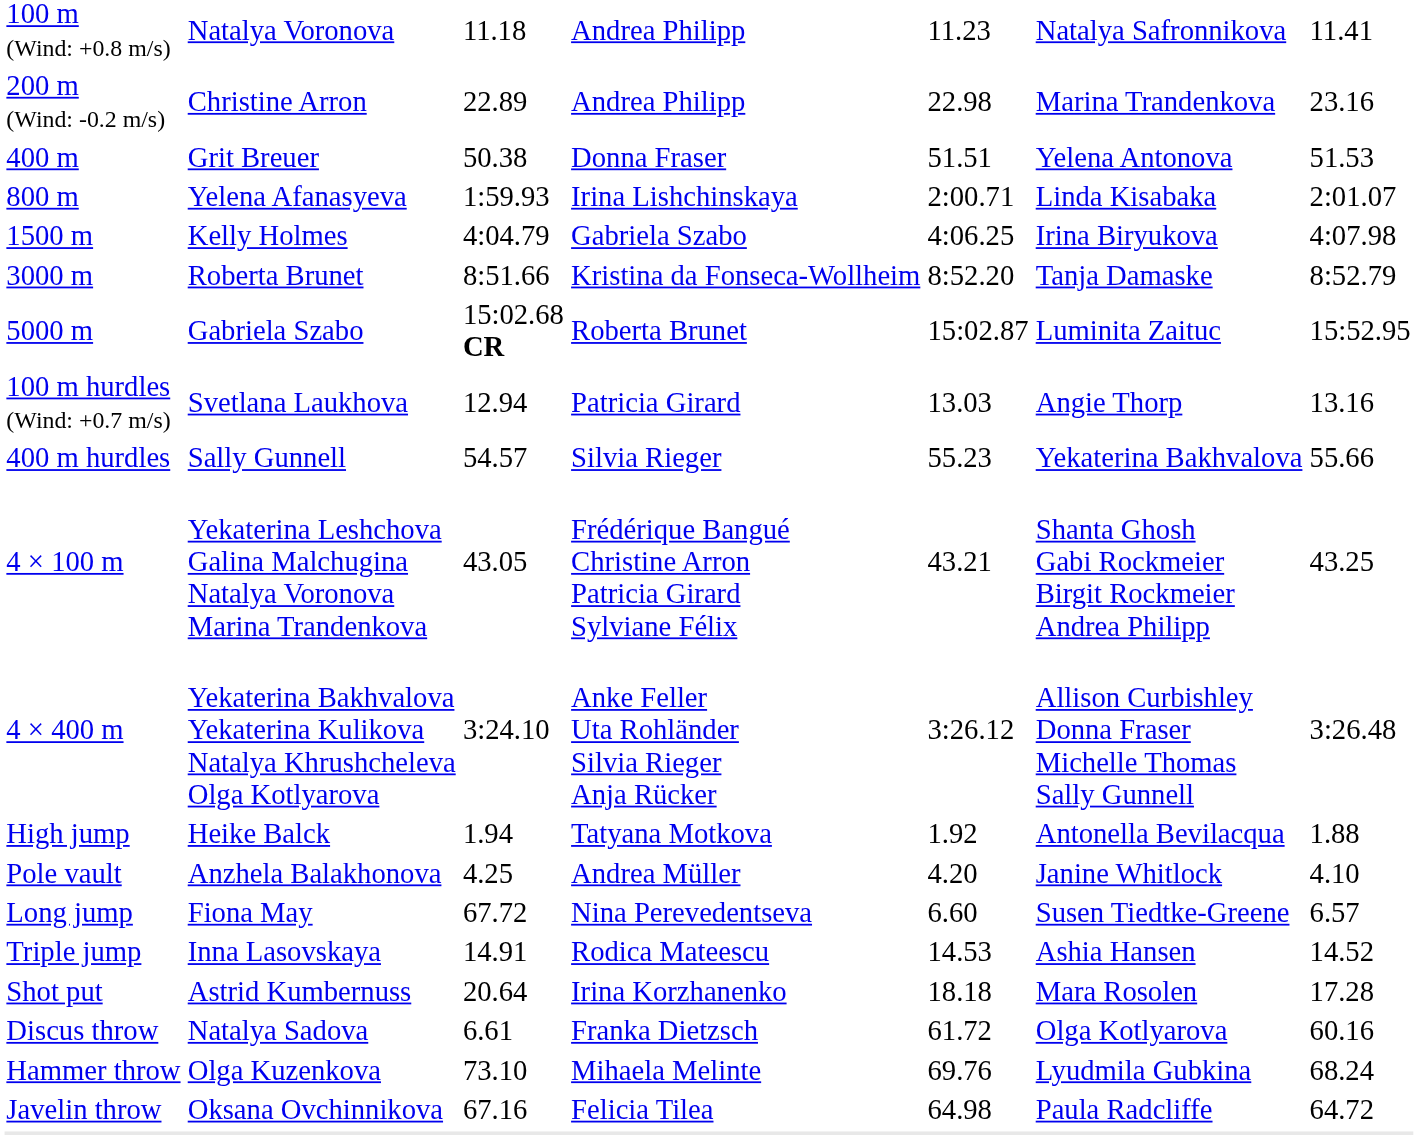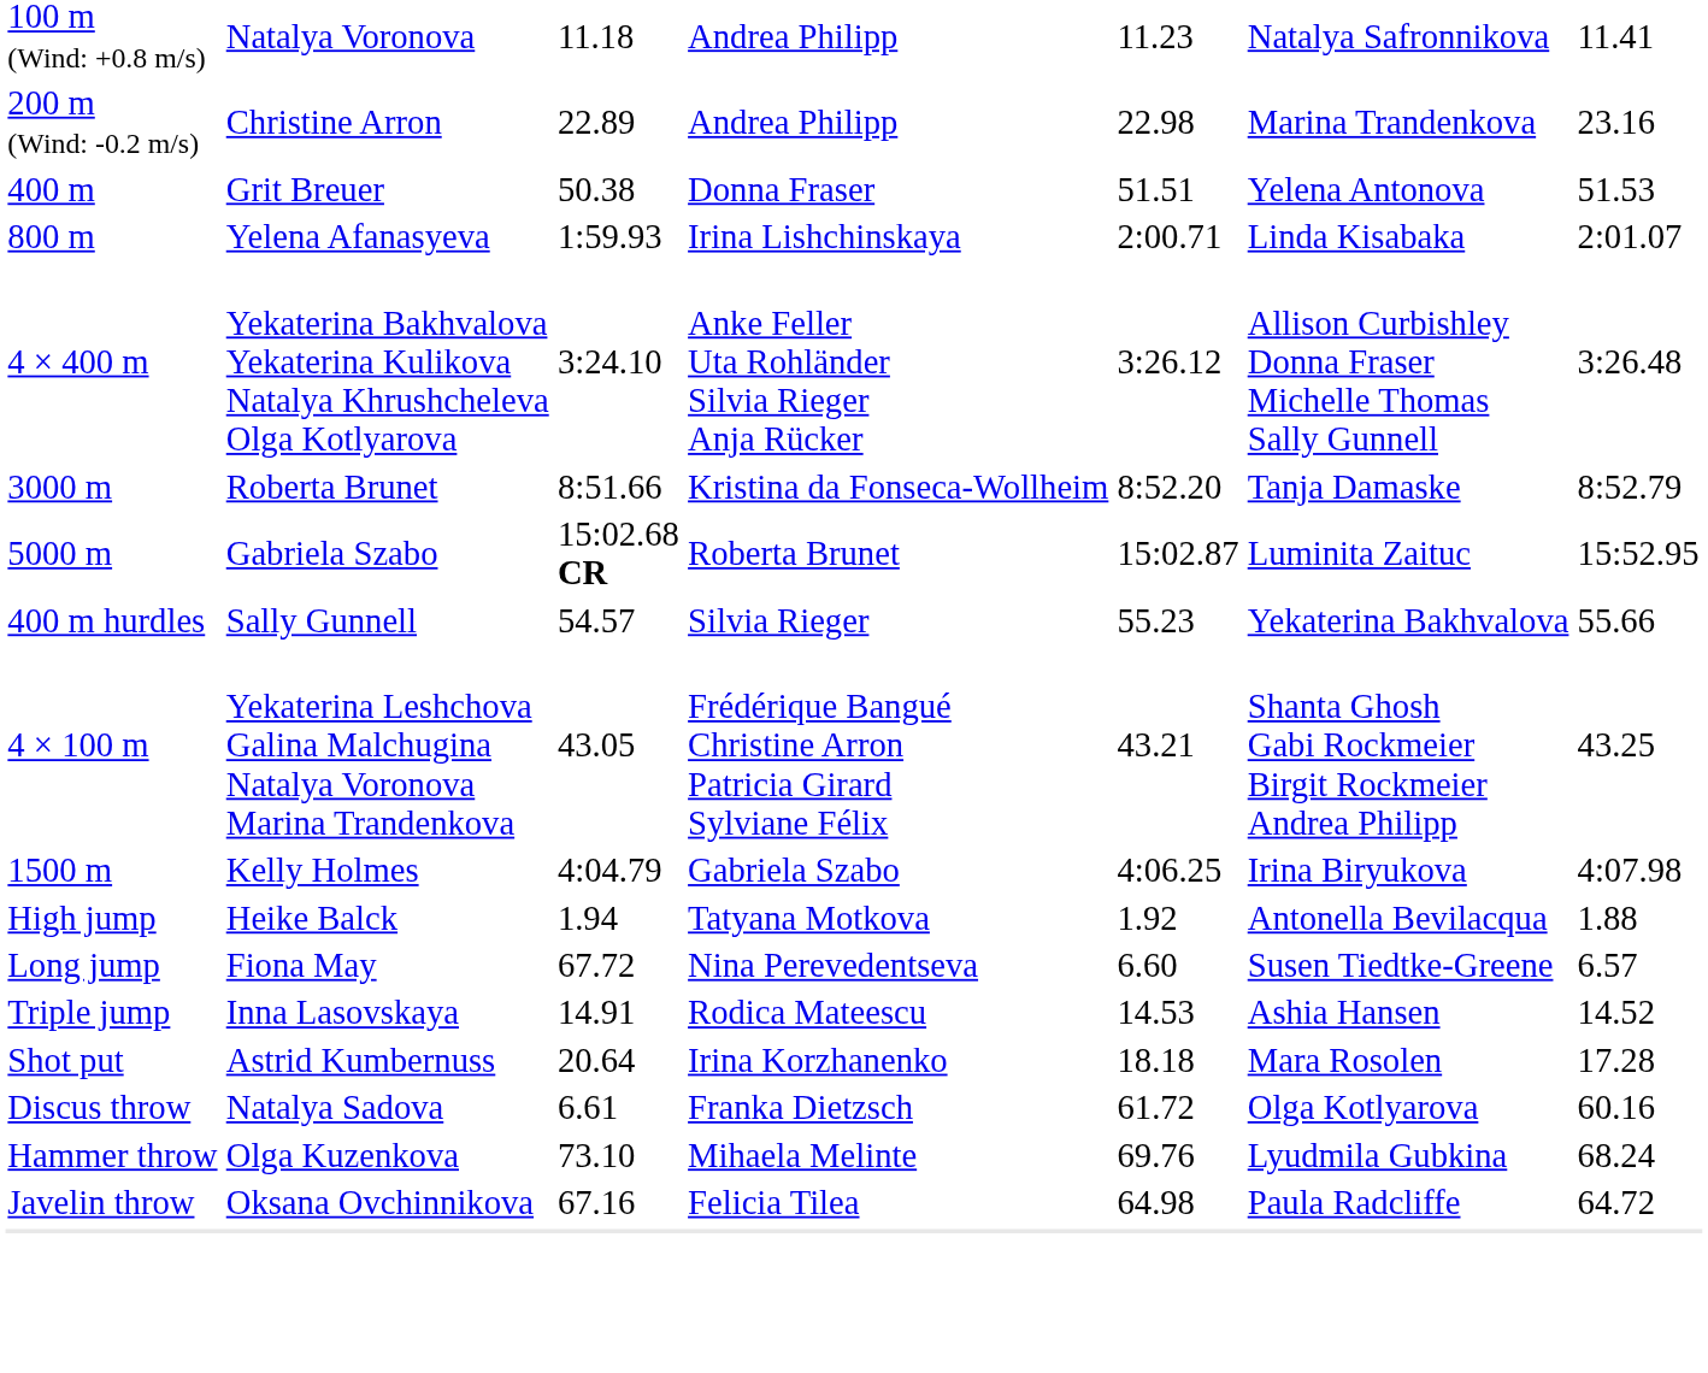 <table>
 <tr>
 <td><a href='#'>100 m</a><br><small>(Wind: +0.8 m/s)</small></td>
 <td><a href='#'>Natalya Voronova</a><br></td>
 <td>11.18</td>
 <td><a href='#'>Andrea Philipp</a><br></td>
 <td>11.23</td>
 <td><a href='#'>Natalya Safronnikova</a><br></td>
 <td>11.41</td>
 </tr>
 <tr>
 <td><a href='#'>200 m</a><br><small>(Wind: -0.2 m/s)</small></td>
 <td><a href='#'>Christine Arron</a><br></td>
 <td>22.89</td>
 <td><a href='#'>Andrea Philipp</a><br></td>
 <td>22.98</td>
 <td><a href='#'>Marina Trandenkova</a><br></td>
 <td>23.16</td>
 </tr>
 <tr>
 <td><a href='#'>400 m</a></td>
 <td><a href='#'>Grit Breuer</a><br></td>
 <td>50.38</td>
 <td><a href='#'>Donna Fraser</a><br></td>
 <td>51.51</td>
 <td><a href='#'>Yelena Antonova</a><br></td>
 <td>51.53</td>
 </tr>
 <tr>
 <td><a href='#'>800 m</a></td>
 <td><a href='#'>Yelena Afanasyeva</a><br></td>
 <td>1:59.93</td>
 <td><a href='#'>Irina Lishchinskaya</a><br></td>
 <td>2:00.71</td>
 <td><a href='#'>Linda Kisabaka</a><br></td>
 <td>2:01.07</td>
 </tr>
 <tr>
-<td><a href='#'>1500 m</a></td>
-<td><a href='#'>Kelly Holmes</a><br></td>
-<td>4:04.79</td>
-<td><a href='#'>Gabriela Szabo</a><br></td>
-<td>4:06.25</td>
-<td><a href='#'>Irina Biryukova</a><br></td>
-<td>4:07.98</td>
+<td><a href='#'>4 × 400 m</a></td>
+<td><br><a href='#'>Yekaterina Bakhvalova</a><br><a href='#'>Yekaterina Kulikova</a><br><a href='#'>Natalya Khrushcheleva</a><br><a href='#'>Olga Kotlyarova</a></td>
+<td>3:24.10</td>
+<td><br><a href='#'>Anke Feller</a><br><a href='#'>Uta Rohländer</a><br><a href='#'>Silvia Rieger</a><br><a href='#'>Anja Rücker</a></td>
+<td>3:26.12</td>
+<td><br><a href='#'>Allison Curbishley</a><br><a href='#'>Donna Fraser</a><br><a href='#'>Michelle Thomas</a><br><a href='#'>Sally Gunnell</a></td>
+<td>3:26.48</td>
 </tr>
 <tr>
 <td><a href='#'>3000 m</a></td>
 <td><a href='#'>Roberta Brunet</a><br></td>
 <td>8:51.66</td>
 <td><a href='#'>Kristina da Fonseca-Wollheim</a><br></td>
 <td>8:52.20</td>
 <td><a href='#'>Tanja Damaske</a><br></td>
 <td>8:52.79</td>
 </tr>
 <tr>
 <td><a href='#'>5000 m</a></td>
 <td><a href='#'>Gabriela Szabo</a><br></td>
 <td>15:02.68<br><strong>CR</strong></td>
 <td><a href='#'>Roberta Brunet</a><br></td>
 <td>15:02.87</td>
 <td><a href='#'>Luminita Zaituc</a><br></td>
 <td>15:52.95</td>
 </tr>
 <tr>
-<td><a href='#'>100 m hurdles</a><br><small>(Wind: +0.7 m/s)</small></td>
-<td><a href='#'>Svetlana Laukhova</a><br></td>
-<td>12.94</td>
-<td><a href='#'>Patricia Girard</a><br></td>
-<td>13.03</td>
-<td><a href='#'>Angie Thorp</a><br></td>
-<td>13.16</td>
-</tr>
-<tr>
 <td><a href='#'>400 m hurdles</a></td>
 <td><a href='#'>Sally Gunnell</a><br></td>
 <td>54.57</td>
 <td><a href='#'>Silvia Rieger</a><br></td>
 <td>55.23</td>
 <td><a href='#'>Yekaterina Bakhvalova</a><br></td>
 <td>55.66</td>
 </tr>
 <tr>
 <td><a href='#'>4 × 100 m</a></td>
 <td><br><a href='#'>Yekaterina Leshchova</a><br><a href='#'>Galina Malchugina</a><br><a href='#'>Natalya Voronova</a><br><a href='#'>Marina Trandenkova</a></td>
 <td>43.05</td>
 <td><br><a href='#'>Frédérique Bangué</a><br><a href='#'>Christine Arron</a><br><a href='#'>Patricia Girard</a><br><a href='#'>Sylviane Félix</a></td>
 <td>43.21</td>
 <td><br><a href='#'>Shanta Ghosh</a><br><a href='#'>Gabi Rockmeier</a><br><a href='#'>Birgit Rockmeier</a><br><a href='#'>Andrea Philipp</a></td>
 <td>43.25</td>
 </tr>
 <tr>
-<td><a href='#'>4 × 400 m</a></td>
-<td><br><a href='#'>Yekaterina Bakhvalova</a><br><a href='#'>Yekaterina Kulikova</a><br><a href='#'>Natalya Khrushcheleva</a><br><a href='#'>Olga Kotlyarova</a></td>
-<td>3:24.10</td>
-<td><br><a href='#'>Anke Feller</a><br><a href='#'>Uta Rohländer</a><br><a href='#'>Silvia Rieger</a><br><a href='#'>Anja Rücker</a></td>
-<td>3:26.12</td>
-<td><br><a href='#'>Allison Curbishley</a><br><a href='#'>Donna Fraser</a><br><a href='#'>Michelle Thomas</a><br><a href='#'>Sally Gunnell</a></td>
-<td>3:26.48</td>
+<td><a href='#'>1500 m</a></td>
+<td><a href='#'>Kelly Holmes</a><br></td>
+<td>4:04.79</td>
+<td><a href='#'>Gabriela Szabo</a><br></td>
+<td>4:06.25</td>
+<td><a href='#'>Irina Biryukova</a><br></td>
+<td>4:07.98</td>
 </tr>
 <tr>
 <td><a href='#'>High jump</a></td>
 <td><a href='#'>Heike Balck</a><br></td>
 <td>1.94</td>
 <td><a href='#'>Tatyana Motkova</a><br></td>
 <td>1.92</td>
 <td><a href='#'>Antonella Bevilacqua</a><br></td>
 <td>1.88</td>
-</tr>
-<tr>
-<td><a href='#'>Pole vault</a></td>
-<td><a href='#'>Anzhela Balakhonova</a><br></td>
-<td>4.25</td>
-<td><a href='#'>Andrea Müller</a><br></td>
-<td>4.20</td>
-<td><a href='#'>Janine Whitlock</a><br></td>
-<td>4.10</td>
 </tr>
 <tr>
 <td><a href='#'>Long jump</a></td>
 <td><a href='#'>Fiona May</a><br></td>
 <td>67.72</td>
 <td><a href='#'>Nina Perevedentseva</a><br></td>
 <td>6.60</td>
 <td><a href='#'>Susen Tiedtke-Greene</a><br></td>
 <td>6.57</td>
 </tr>
 <tr>
 <td><a href='#'>Triple jump</a></td>
 <td><a href='#'>Inna Lasovskaya</a><br></td>
 <td>14.91</td>
 <td><a href='#'>Rodica Mateescu</a><br></td>
 <td>14.53</td>
 <td><a href='#'>Ashia Hansen</a><br></td>
 <td>14.52</td>
 </tr>
 <tr>
 <td><a href='#'>Shot put</a></td>
 <td><a href='#'>Astrid Kumbernuss</a><br></td>
 <td>20.64</td>
 <td><a href='#'>Irina Korzhanenko</a><br></td>
 <td>18.18</td>
 <td><a href='#'>Mara Rosolen</a><br></td>
 <td>17.28</td>
 </tr>
 <tr>
 <td><a href='#'>Discus throw</a></td>
 <td><a href='#'>Natalya Sadova</a><br></td>
 <td>6.61</td>
 <td><a href='#'>Franka Dietzsch</a><br></td>
 <td>61.72</td>
 <td><a href='#'>Olga Kotlyarova</a><br></td>
 <td>60.16</td>
 </tr>
 <tr>
 <td><a href='#'>Hammer throw</a></td>
 <td><a href='#'>Olga Kuzenkova</a><br></td>
 <td>73.10</td>
 <td><a href='#'>Mihaela Melinte</a><br></td>
 <td>69.76</td>
 <td><a href='#'>Lyudmila Gubkina</a><br></td>
 <td>68.24</td>
 </tr>
 <tr>
 <td><a href='#'>Javelin throw</a></td>
 <td><a href='#'>Oksana Ovchinnikova</a><br></td>
 <td>67.16</td>
 <td><a href='#'>Felicia Tilea</a><br></td>
 <td>64.98</td>
 <td><a href='#'>Paula Radcliffe</a><br></td>
 <td>64.72</td>
 </tr>
 <tr style="background:#e8e8e8;">
 <td colspan=7></td>
 </tr>
 </table>
